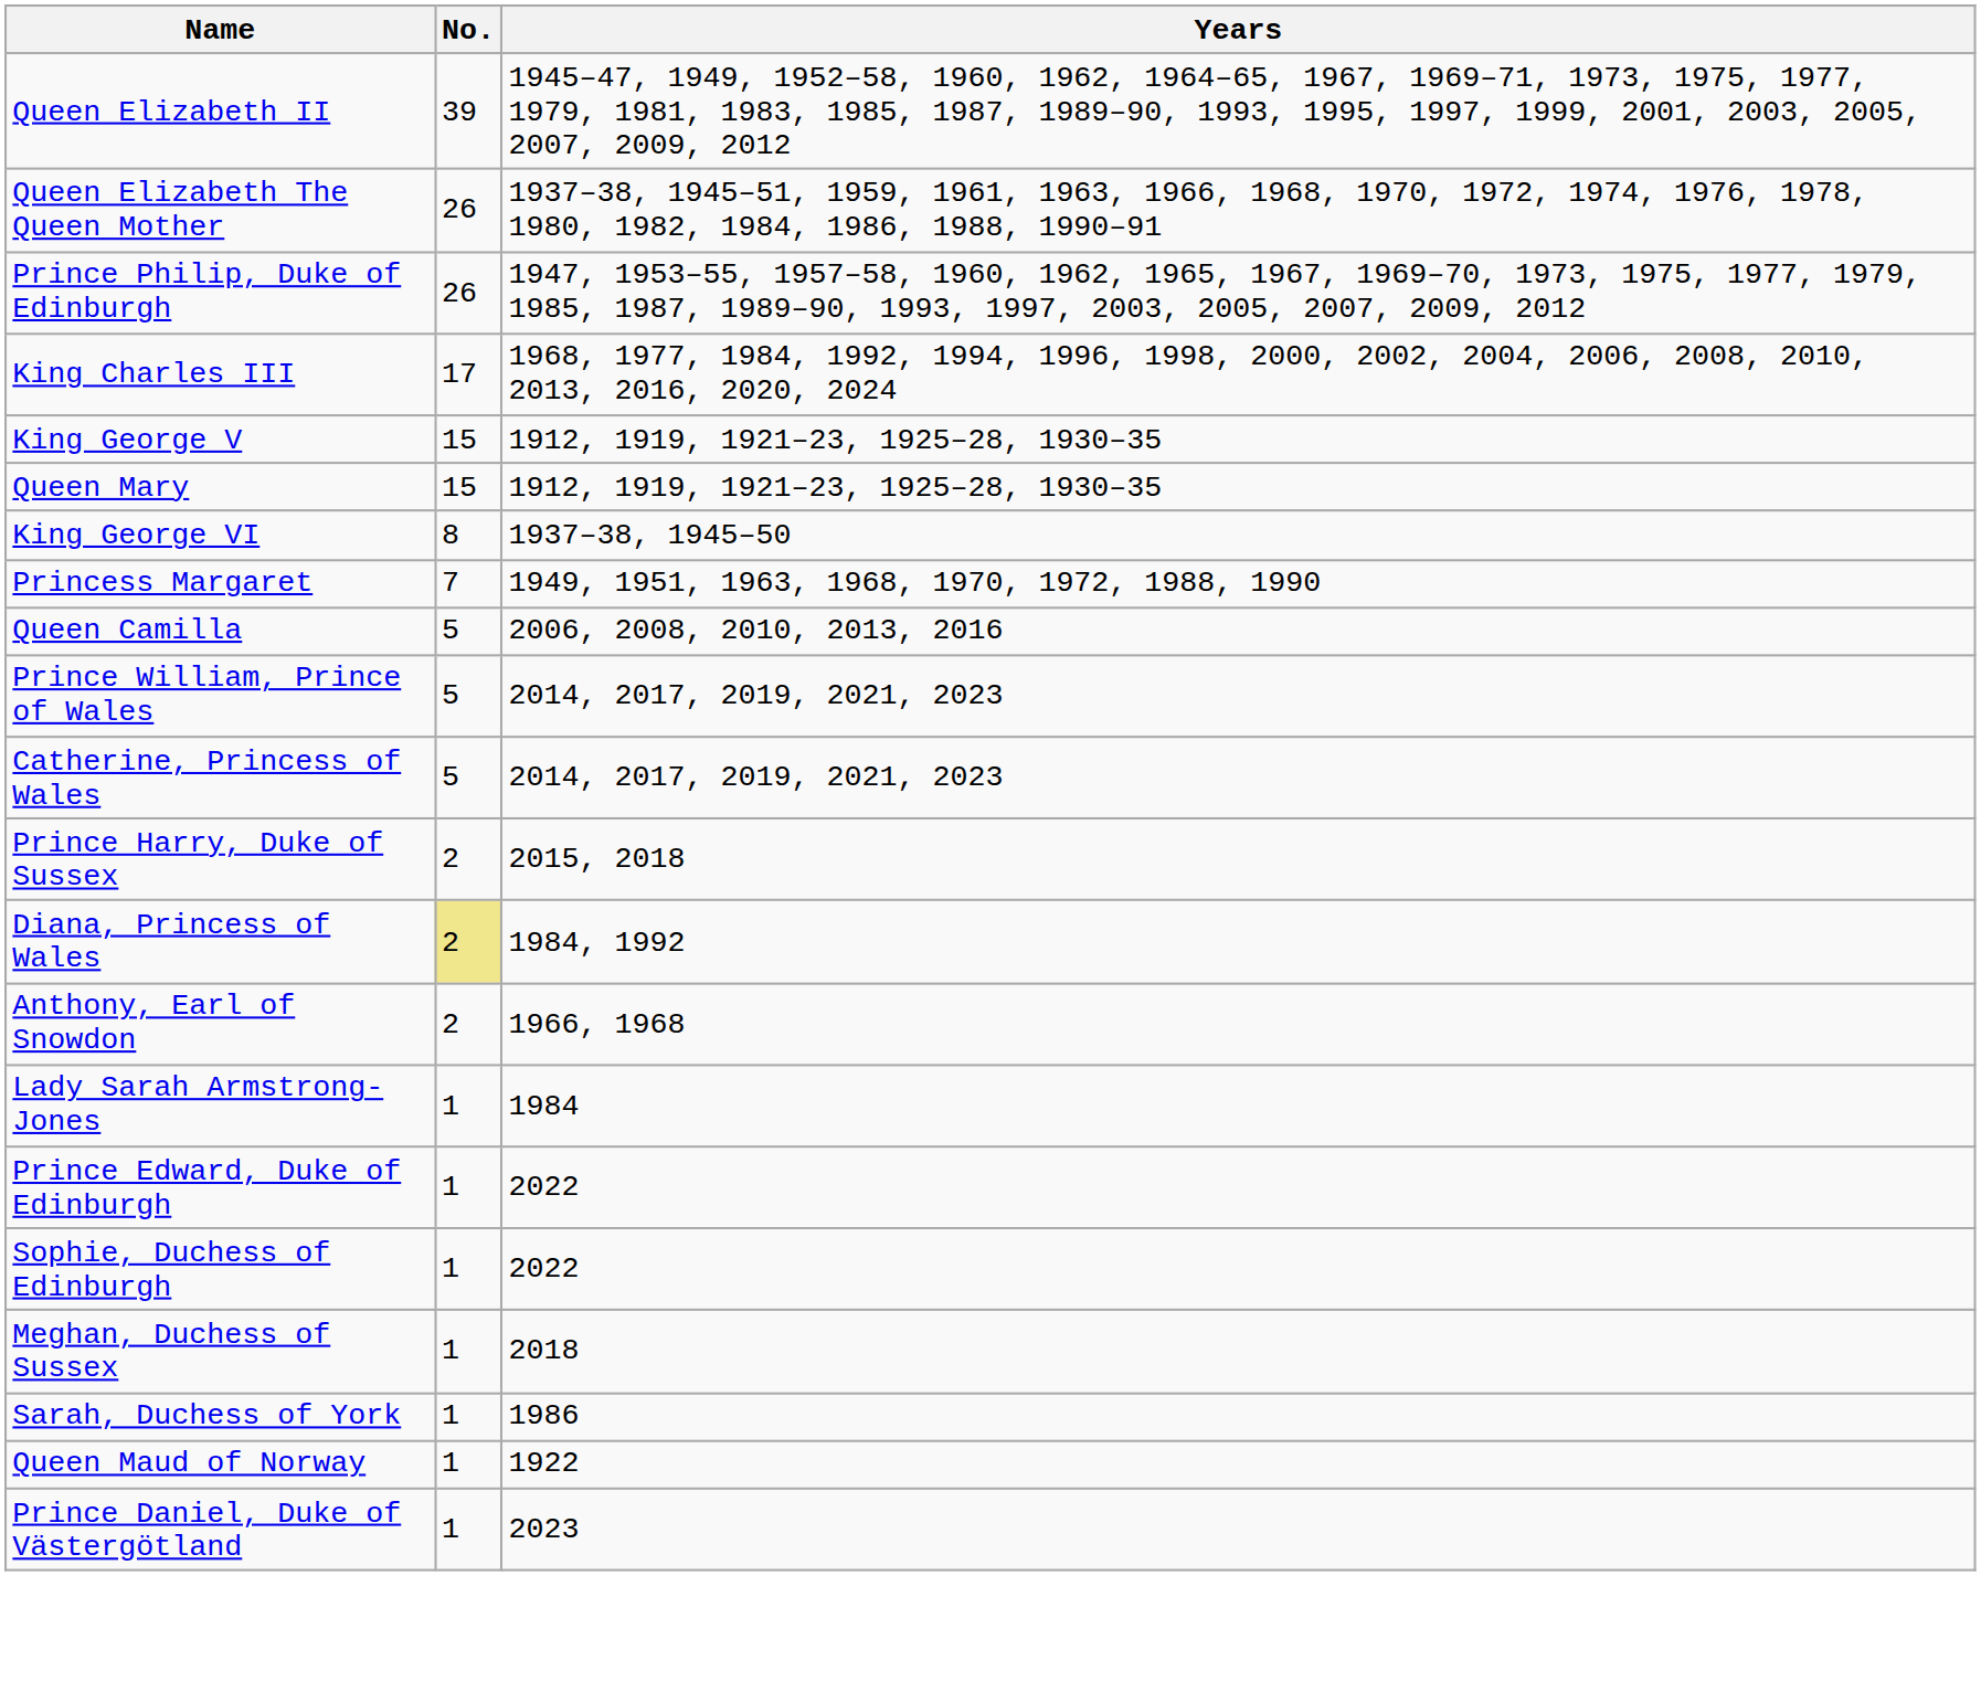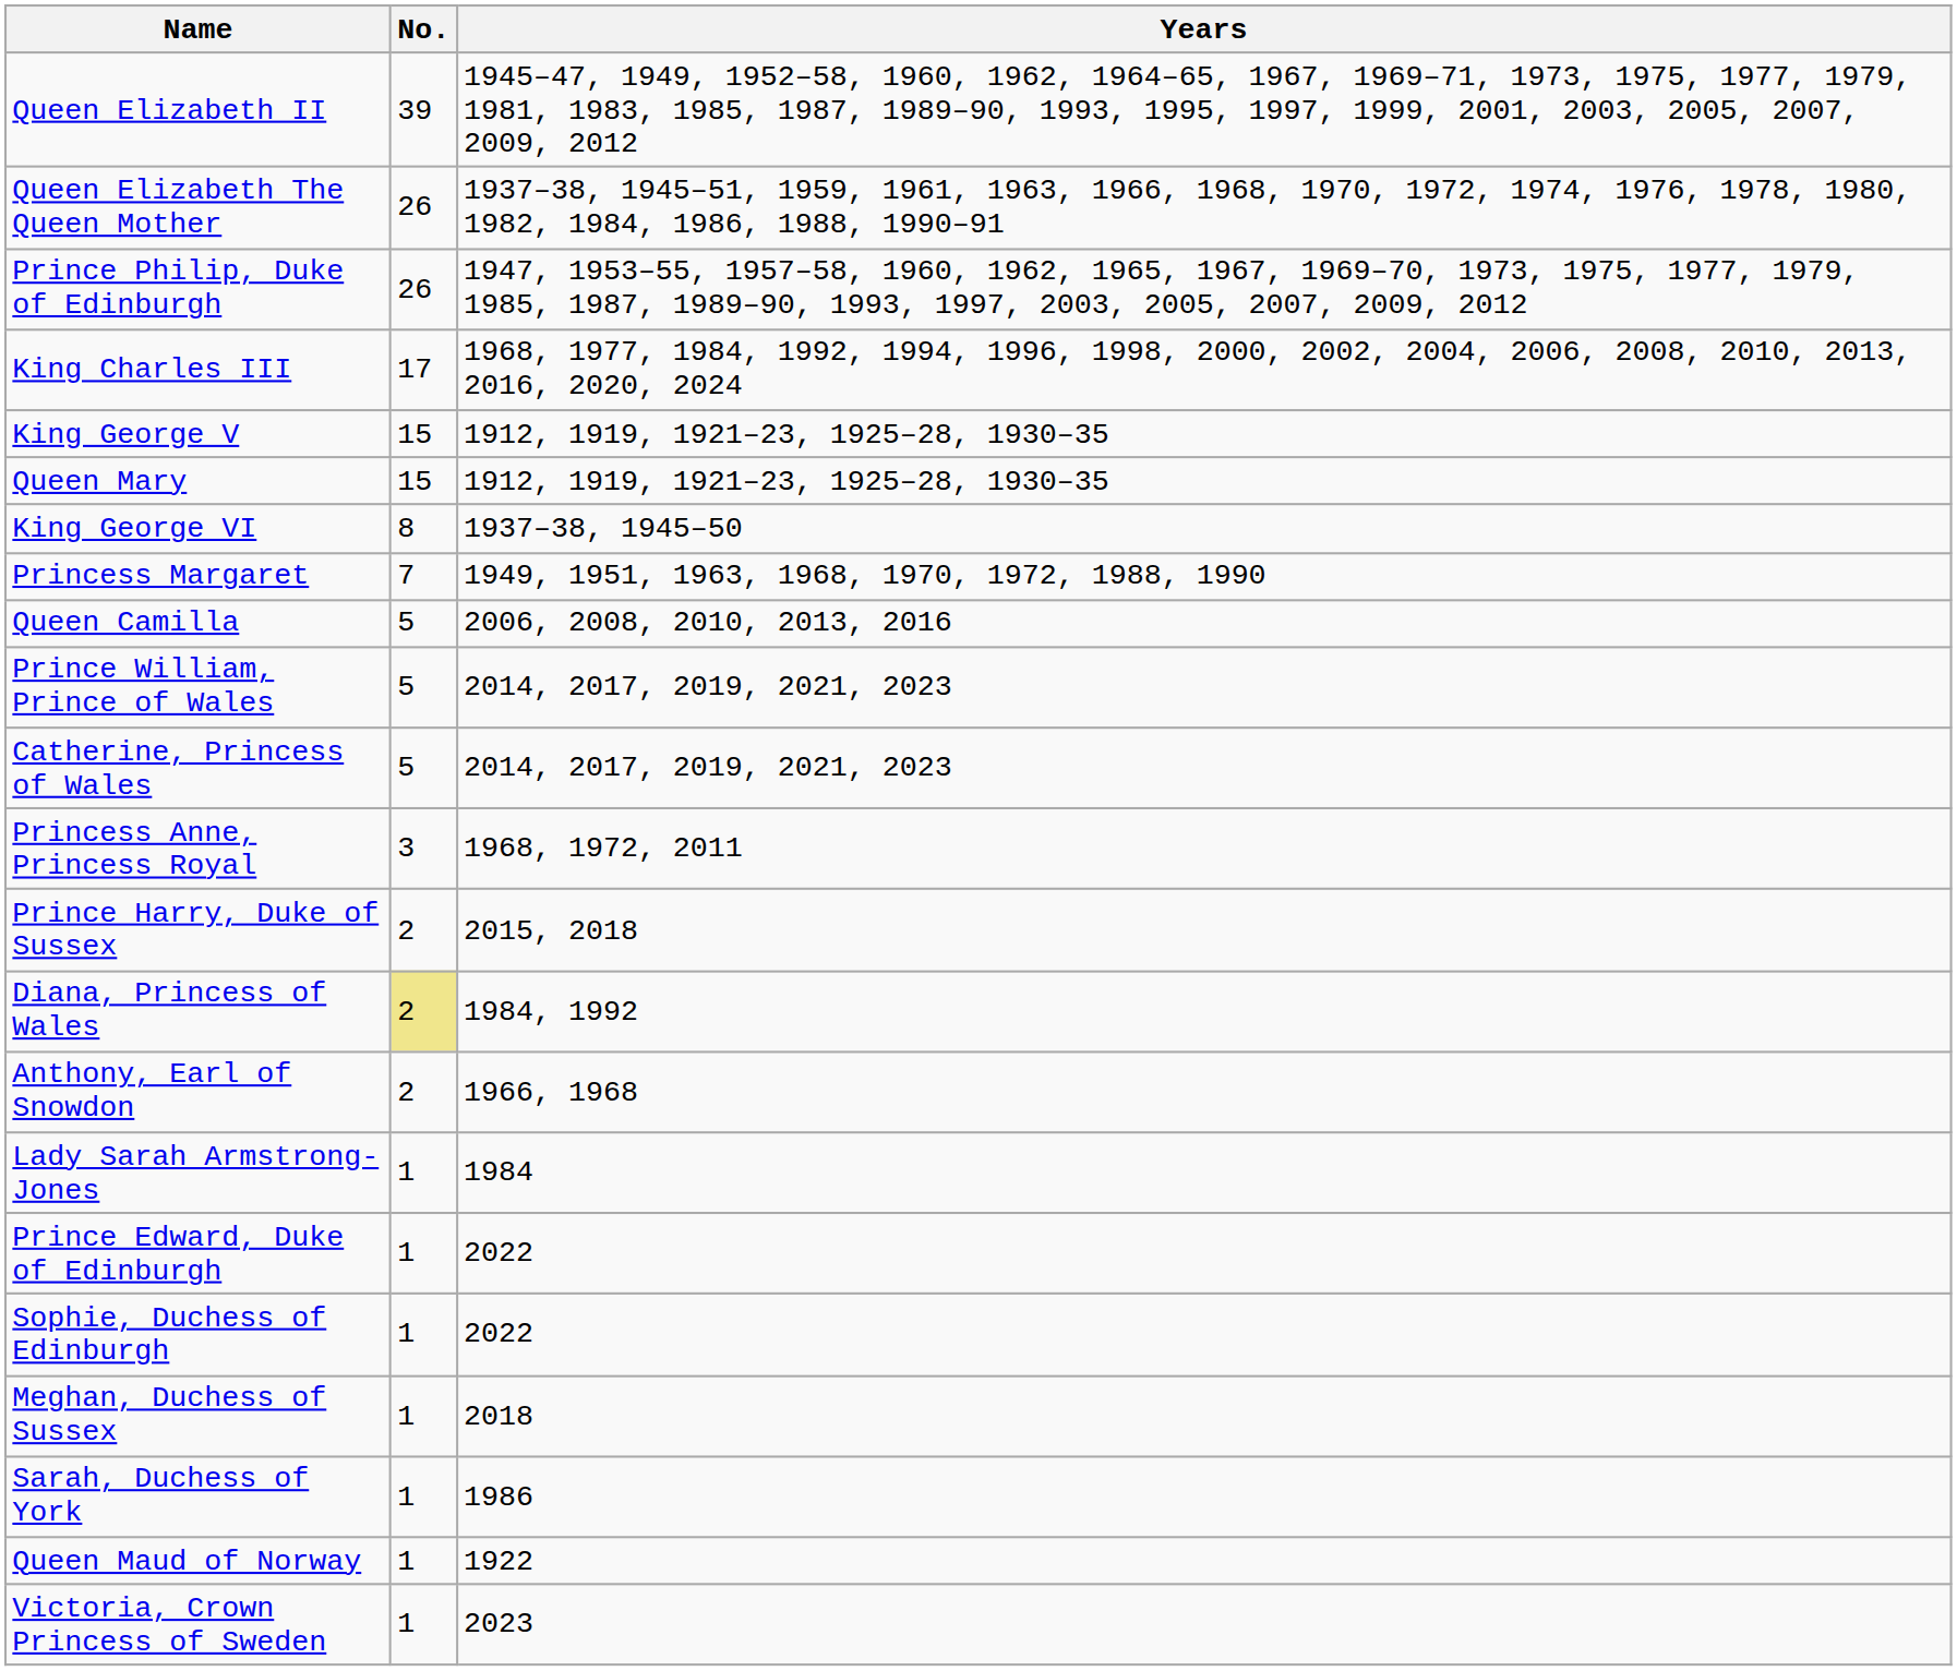 <table class="sortable wikitable" border="1">
 <tr>
 <th>Name</th>
 <th>No.</th>
 <th>Years</th>
 </tr>
 <tr>
 <td><a href='#'>Queen Elizabeth II</a></td>
 <td>39</td>
 <td>1945–47, 1949, 1952–58, 1960, 1962, 1964–65, 1967, 1969–71, 1973, 1975, 1977, 1979, 1981, 1983, 1985, 1987, 1989–90, 1993, 1995, 1997, 1999, 2001, 2003, 2005, 2007, 2009, 2012</td>
 </tr>
 <tr>
 <td><a href='#'>Queen Elizabeth The Queen Mother</a></td>
 <td>26</td>
 <td>1937–38, 1945–51, 1959, 1961, 1963, 1966, 1968, 1970, 1972, 1974, 1976, 1978, 1980, 1982, 1984, 1986, 1988, 1990–91</td>
 </tr>
 <tr>
 <td><a href='#'>Prince Philip, Duke of Edinburgh</a></td>
 <td>26</td>
 <td>1947, 1953–55, 1957–58, 1960, 1962, 1965, 1967, 1969–70, 1973, 1975, 1977, 1979, 1985, 1987, 1989–90, 1993, 1997, 2003, 2005, 2007, 2009, 2012</td>
 </tr>
 <tr>
 <td><a href='#'>King Charles III</a></td>
 <td>17</td>
 <td>1968, 1977, 1984, 1992, 1994, 1996, 1998, 2000, 2002, 2004, 2006, 2008, 2010, 2013, 2016, 2020, 2024</td>
 </tr>
 <tr>
 <td><a href='#'>King George V</a></td>
 <td>15</td>
 <td>1912, 1919, 1921–23, 1925–28, 1930–35</td>
 </tr>
 <tr>
 <td><a href='#'>Queen Mary</a></td>
 <td>15</td>
 <td>1912, 1919, 1921–23, 1925–28, 1930–35</td>
 </tr>
 <tr>
 <td><a href='#'>King George VI</a></td>
 <td>8</td>
 <td>1937–38, 1945–50</td>
 </tr>
 <tr>
 <td><a href='#'>Princess Margaret</a></td>
 <td>7</td>
 <td>1949, 1951, 1963, 1968, 1970, 1972, 1988, 1990</td>
 </tr>
 <tr>
 <td><a href='#'>Queen Camilla</a></td>
 <td>5</td>
 <td>2006, 2008, 2010, 2013, 2016</td>
 </tr>
 <tr>
 <td><a href='#'>Prince William, Prince of Wales</a></td>
 <td>5</td>
 <td>2014, 2017, 2019, 2021, 2023</td>
 </tr>
 <tr>
 <td><a href='#'>Catherine, Princess of Wales</a></td>
 <td>5</td>
 <td>2014, 2017, 2019, 2021, 2023</td>
 </tr>
 <tr>
+<td><a href='#'>Princess Anne, Princess Royal</a></td>
+<td>3</td>
+<td>1968, 1972, 2011</td>
+</tr>
+<tr>
 <td><a href='#'>Prince Harry, Duke of Sussex</a></td>
 <td>2</td>
 <td>2015, 2018</td>
 </tr>
 <tr>
 <td><a href='#'>Diana, Princess of Wales</a></td>
 <td style="background: khaki;">2</td>
 <td>1984, 1992</td>
 </tr>
 <tr>
 <td><a href='#'>Anthony, Earl of Snowdon</a></td>
 <td>2</td>
 <td>1966, 1968</td>
 </tr>
 <tr>
 <td><a href='#'>Lady Sarah Armstrong-Jones</a></td>
 <td>1</td>
 <td>1984</td>
 </tr>
 <tr>
 <td><a href='#'>Prince Edward, Duke of Edinburgh</a></td>
 <td>1</td>
 <td>2022</td>
 </tr>
 <tr>
 <td><a href='#'>Sophie, Duchess of Edinburgh</a></td>
 <td>1</td>
 <td>2022</td>
 </tr>
 <tr>
 <td><a href='#'>Meghan, Duchess of Sussex</a></td>
 <td>1</td>
 <td>2018</td>
 </tr>
 <tr>
 <td><a href='#'>Sarah, Duchess of York</a></td>
 <td>1</td>
 <td>1986</td>
 </tr>
 <tr>
 <td><a href='#'>Queen Maud of Norway</a></td>
 <td>1</td>
 <td>1922</td>
 </tr>
 <tr>
-<td><a href='#'>Prince Daniel, Duke of Västergötland</a></td>
+<td><a href='#'>Victoria, Crown Princess of Sweden</a></td>
 <td>1</td>
 <td>2023</td>
 </tr>
 </table>
